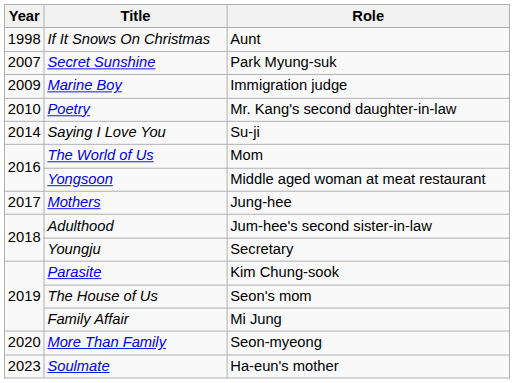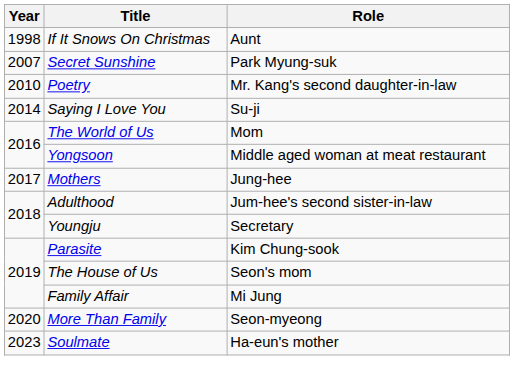 <table class="wikitable" style="width:550px">
 <tr>
 <th width=10>Year</th>
 <th>Title</th>
 <th>Role</th>
 </tr>
 <tr>
 <td>1998</td>
 <td><em>If It Snows On Christmas</em></td>
 <td>Aunt</td>
 </tr>
 <tr>
 <td>2007</td>
 <td><em><a href='#'>Secret Sunshine</a></em></td>
 <td>Park Myung-suk</td>
-</tr>
-<tr>
-<td>2009</td>
-<td><em><a href='#'>Marine Boy</a></em></td>
-<td>Immigration judge</td>
 </tr>
 <tr>
 <td>2010</td>
 <td><em><a href='#'>Poetry</a></em></td>
 <td>Mr. Kang's second daughter-in-law</td>
 </tr>
 <tr>
 <td>2014</td>
 <td><em>Saying I Love You</em></td>
 <td>Su-ji</td>
 </tr>
 <tr>
 <td rowspan=2>2016</td>
 <td><em><a href='#'>The World of Us</a></em></td>
 <td>Mom</td>
 </tr>
 <tr>
 <td><em><a href='#'>Yongsoon</a></em></td>
 <td>Middle aged woman at meat restaurant</td>
 </tr>
 <tr>
 <td>2017</td>
 <td><em><a href='#'>Mothers</a></em></td>
 <td>Jung-hee</td>
 </tr>
 <tr>
 <td rowspan=2>2018</td>
 <td><em>Adulthood</em></td>
 <td>Jum-hee's second sister-in-law</td>
 </tr>
 <tr>
 <td><em>Youngju</em></td>
 <td>Secretary</td>
 </tr>
 <tr>
 <td rowspan=3>2019</td>
 <td><em><a href='#'>Parasite</a></em></td>
 <td>Kim Chung-sook</td>
 </tr>
 <tr>
 <td><em>The House of Us</em></td>
 <td>Seon's mom</td>
 </tr>
 <tr>
 <td><em>Family Affair</em></td>
 <td>Mi Jung</td>
 </tr>
 <tr>
 <td rowspan=1>2020</td>
 <td><em><a href='#'>More Than Family</a></em></td>
 <td>Seon-myeong</td>
 </tr>
 <tr>
 <td>2023</td>
 <td><em><a href='#'>Soulmate</a></em></td>
 <td>Ha-eun's mother</td>
 </tr>
 </table>
